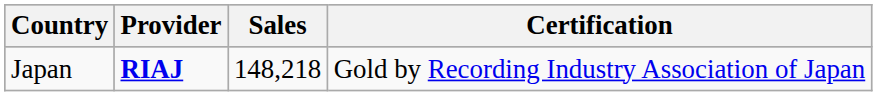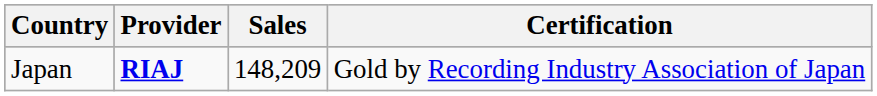 <table class="wikitable">
 <tr>
 <th>Country</th>
 <th>Provider</th>
 <th>Sales</th>
 <th>Certification</th>
 </tr>
 <tr>
 <td>Japan</td>
 <td><strong><a href='#'>RIAJ</a></strong></td>
-<td>148,218</td>
+<td>148,209</td>
 <td>Gold by <a href='#'>Recording Industry Association of Japan</a></td>
 </tr>
 </table>
